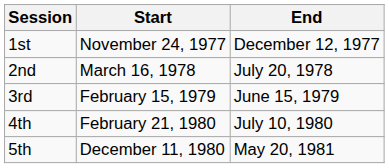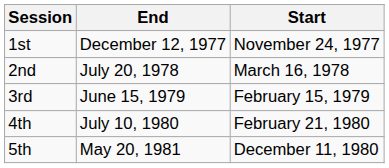 <table class="wikitable">
 <tr>
 <th>Session</th>
+<th>End</th>
 <th>Start</th>
-<th>End</th>
 </tr>
 <tr>
 <td>1st</td>
+<td>December 12, 1977</td>
 <td>November 24, 1977</td>
-<td>December 12, 1977</td>
 </tr>
 <tr>
 <td>2nd</td>
+<td>July 20, 1978</td>
 <td>March 16, 1978</td>
-<td>July 20, 1978</td>
 </tr>
 <tr>
 <td>3rd</td>
+<td>June 15, 1979</td>
 <td>February 15, 1979</td>
-<td>June 15, 1979</td>
 </tr>
 <tr>
 <td>4th</td>
+<td>July 10, 1980</td>
 <td>February 21, 1980</td>
-<td>July 10, 1980</td>
 </tr>
 <tr>
 <td>5th</td>
+<td>May 20, 1981</td>
 <td>December 11, 1980</td>
-<td>May 20, 1981</td>
 </tr>
 </table>
